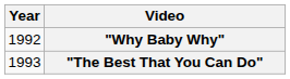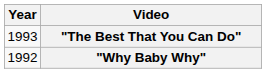 <table class="wikitable plainrowheaders">
 <tr>
 <th>Year</th>
 <th style="width:16em;">Video</th>
 </tr>
 <tr>
+<td>1993</td>
+<th scope="row">"The Best That You Can Do"</th>
+</tr>
+<tr>
 <td>1992</td>
 <th scope="row">"Why Baby Why"</th>
 </tr>
-<tr>
-<td>1993</td>
-<th scope="row">"The Best That You Can Do"</th>
-</tr>
 </table>
